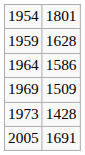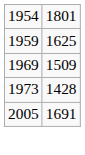 <table class="wikitable" border="1">
 <tr>
 <td>1954</td>
 <td>1801</td>
 </tr>
 <tr>
 <td>1959</td>
-<td>1628</td>
-</tr>
-<tr>
-<td>1964</td>
-<td>1586</td>
+<td>1625</td>
 </tr>
 <tr>
 <td>1969</td>
 <td>1509</td>
 </tr>
 <tr>
 <td>1973</td>
 <td>1428</td>
 </tr>
 <tr>
 <td>2005</td>
 <td>1691</td>
 </tr>
 </table>
